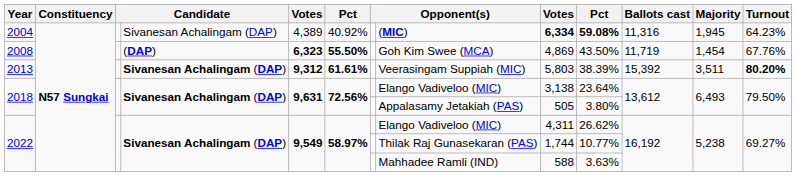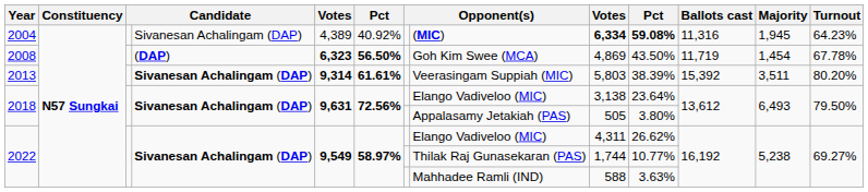 <table class="wikitable" style="margin:0.5em ; font-size:95%">
 <tr>
 <th>Year</th>
 <th>Constituency</th>
 <th colspan=2>Candidate</th>
 <th>Votes</th>
 <th>Pct</th>
 <th colspan=2>Opponent(s)</th>
 <th>Votes</th>
 <th>Pct</th>
 <th>Ballots cast</th>
 <th>Majority</th>
 <th>Turnout</th>
 </tr>
 <tr>
 <td><a href='#'>2004</a></td>
 <td rowspan=8><strong>N57 <a href='#'>Sungkai</a></strong></td>
 <td></td>
 <td>Sivanesan Achalingam (<a href='#'>DAP</a>)</td>
 <td align="right">4,389</td>
 <td>40.92%</td>
 <td></td>
 <td> (<a href='#'><strong>MIC</strong></a>)</td>
 <td align="right"><strong>6,334</strong></td>
 <td><strong>59.08%</strong></td>
 <td>11,316</td>
 <td>1,945</td>
 <td>64.23%</td>
 </tr>
 <tr>
 <td><a href='#'>2008</a></td>
 <td></td>
 <td> (<a href='#'><strong>DAP</strong></a>)</td>
 <td align="right"><strong>6,323</strong></td>
-<td><strong>55.50%</strong></td>
+<td><strong>56.50%</strong></td>
 <td></td>
 <td>Goh Kim Swee (<a href='#'>MCA</a>)</td>
 <td align="right">4,869</td>
 <td>43.50%</td>
 <td>11,719</td>
 <td>1,454</td>
-<td>67.76%</td>
+<td>67.78%</td>
 </tr>
 <tr>
 <td><a href='#'>2013</a></td>
 <td></td>
 <td><strong>Sivanesan Achalingam</strong> (<a href='#'><strong>DAP</strong></a>)</td>
-<td align="right"><strong>9,312</strong></td>
+<td align="right"><strong>9,314</strong></td>
 <td><strong>61.61%</strong></td>
 <td></td>
 <td>Veerasingam Suppiah (<a href='#'>MIC</a>)</td>
 <td align="right">5,803</td>
 <td>38.39%</td>
 <td>15,392</td>
 <td>3,511</td>
-<td><strong>80.20%</strong></td>
+<td>80.20%</td>
 </tr>
 <tr>
 <td rowspan=2><a href='#'>2018</a></td>
 <td rowspan=2 ></td>
 <td rowspan=2><strong>Sivanesan Achalingam</strong> (<a href='#'><strong>DAP</strong></a>)</td>
 <td rowspan=2 align="right"><strong>9,631</strong></td>
 <td rowspan=2><strong>72.56%</strong></td>
 <td></td>
 <td>Elango Vadiveloo (<a href='#'>MIC</a>)</td>
 <td align="right">3,138</td>
 <td>23.64%</td>
 <td rowspan=2>13,612</td>
 <td rowspan=2>6,493</td>
 <td rowspan=2>79.50%</td>
 </tr>
 <tr>
 <td></td>
 <td>Appalasamy Jetakiah (<a href='#'>PAS</a>)</td>
 <td align="right">505</td>
 <td align="right">3.80%</td>
 </tr>
 <tr>
 <td rowspan=3><a href='#'>2022</a></td>
 <td rowspan=3 ></td>
 <td rowspan=3><strong>Sivanesan Achalingam</strong> (<a href='#'><strong>DAP</strong></a>)</td>
 <td rowspan=3 align="right"><strong>9,549</strong></td>
 <td rowspan=3><strong>58.97%</strong></td>
 <td></td>
 <td>Elango Vadiveloo (<a href='#'>MIC</a>)</td>
 <td align="right">4,311</td>
 <td>26.62%</td>
 <td rowspan=3>16,192</td>
 <td rowspan=3>5,238</td>
 <td rowspan=3>69.27%</td>
 </tr>
 <tr>
 <td bgcolor=></td>
 <td>Thilak Raj Gunasekaran (<a href='#'>PAS</a>)</td>
 <td align="right">1,744</td>
 <td>10.77%</td>
 </tr>
 <tr>
 <td></td>
 <td>Mahhadee Ramli (IND)</td>
 <td align="right">588</td>
 <td align="right">3.63%</td>
 </tr>
 </table>
